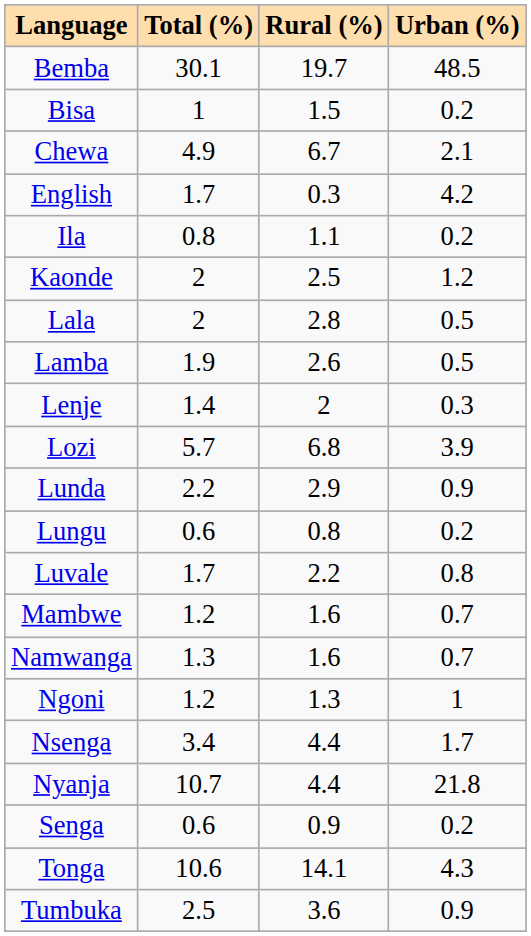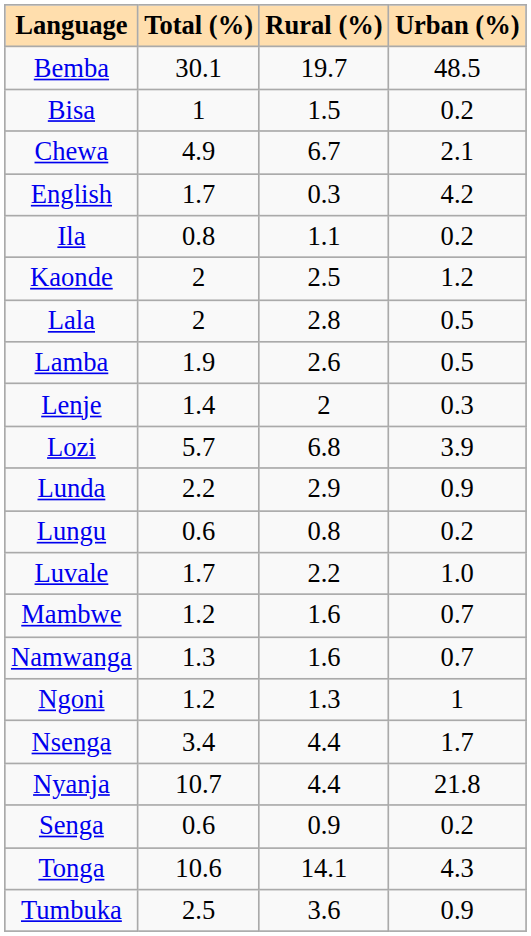 <table class="wikitable sortable collapsible" style="text-align: right;">
 <tr>
 <th style="background:navajowhite;">Language</th>
 <th style="background:navajowhite;">Total (%)</th>
 <th style="background:navajowhite;">Rural (%)</th>
 <th style="background:navajowhite;">Urban (%)</th>
 </tr>
 <tr align ="center">
 <td><a href='#'>Bemba</a></td>
 <td>30.1</td>
 <td>19.7</td>
 <td>48.5</td>
 </tr>
 <tr align ="center">
 <td><a href='#'>Bisa</a></td>
 <td>1</td>
 <td>1.5</td>
 <td>0.2</td>
 </tr>
 <tr align ="center">
 <td><a href='#'>Chewa</a></td>
 <td>4.9</td>
 <td>6.7</td>
 <td>2.1</td>
 </tr>
 <tr align ="center">
 <td><a href='#'>English</a></td>
 <td>1.7</td>
 <td>0.3</td>
 <td>4.2</td>
 </tr>
 <tr align ="center">
 <td><a href='#'>Ila</a></td>
 <td>0.8</td>
 <td>1.1</td>
 <td>0.2</td>
 </tr>
 <tr align ="center">
 <td><a href='#'>Kaonde</a></td>
 <td>2</td>
 <td>2.5</td>
 <td>1.2</td>
 </tr>
 <tr align ="center">
 <td><a href='#'>Lala</a></td>
 <td>2</td>
 <td>2.8</td>
 <td>0.5</td>
 </tr>
 <tr align ="center">
 <td><a href='#'>Lamba</a></td>
 <td>1.9</td>
 <td>2.6</td>
 <td>0.5</td>
 </tr>
 <tr align ="center">
 <td><a href='#'>Lenje</a></td>
 <td>1.4</td>
 <td>2</td>
 <td>0.3</td>
 </tr>
 <tr align ="center">
 <td><a href='#'>Lozi</a></td>
 <td>5.7</td>
 <td>6.8</td>
 <td>3.9</td>
 </tr>
 <tr align ="center">
 <td><a href='#'>Lunda</a></td>
 <td>2.2</td>
 <td>2.9</td>
 <td>0.9</td>
 </tr>
 <tr align ="center">
 <td><a href='#'>Lungu</a></td>
 <td>0.6</td>
 <td>0.8</td>
 <td>0.2</td>
 </tr>
 <tr align ="center">
 <td><a href='#'>Luvale</a></td>
 <td>1.7</td>
 <td>2.2</td>
-<td>0.8</td>
+<td>1.0</td>
 </tr>
 <tr align ="center">
 <td><a href='#'>Mambwe</a></td>
 <td>1.2</td>
 <td>1.6</td>
 <td>0.7</td>
 </tr>
 <tr align ="center">
 <td><a href='#'>Namwanga</a></td>
 <td>1.3</td>
 <td>1.6</td>
 <td>0.7</td>
 </tr>
 <tr align ="center">
 <td><a href='#'>Ngoni</a></td>
 <td>1.2</td>
 <td>1.3</td>
 <td>1</td>
 </tr>
 <tr align ="center">
 <td><a href='#'>Nsenga</a></td>
 <td>3.4</td>
 <td>4.4</td>
 <td>1.7</td>
 </tr>
 <tr align ="center">
 <td><a href='#'>Nyanja</a></td>
 <td>10.7</td>
 <td>4.4</td>
 <td>21.8</td>
 </tr>
 <tr align ="center">
 <td><a href='#'>Senga</a></td>
 <td>0.6</td>
 <td>0.9</td>
 <td>0.2</td>
 </tr>
 <tr align ="center">
 <td><a href='#'>Tonga</a></td>
 <td>10.6</td>
 <td>14.1</td>
 <td>4.3</td>
 </tr>
 <tr align ="center">
 <td><a href='#'>Tumbuka</a></td>
 <td>2.5</td>
 <td>3.6</td>
 <td>0.9</td>
 </tr>
 </table>
